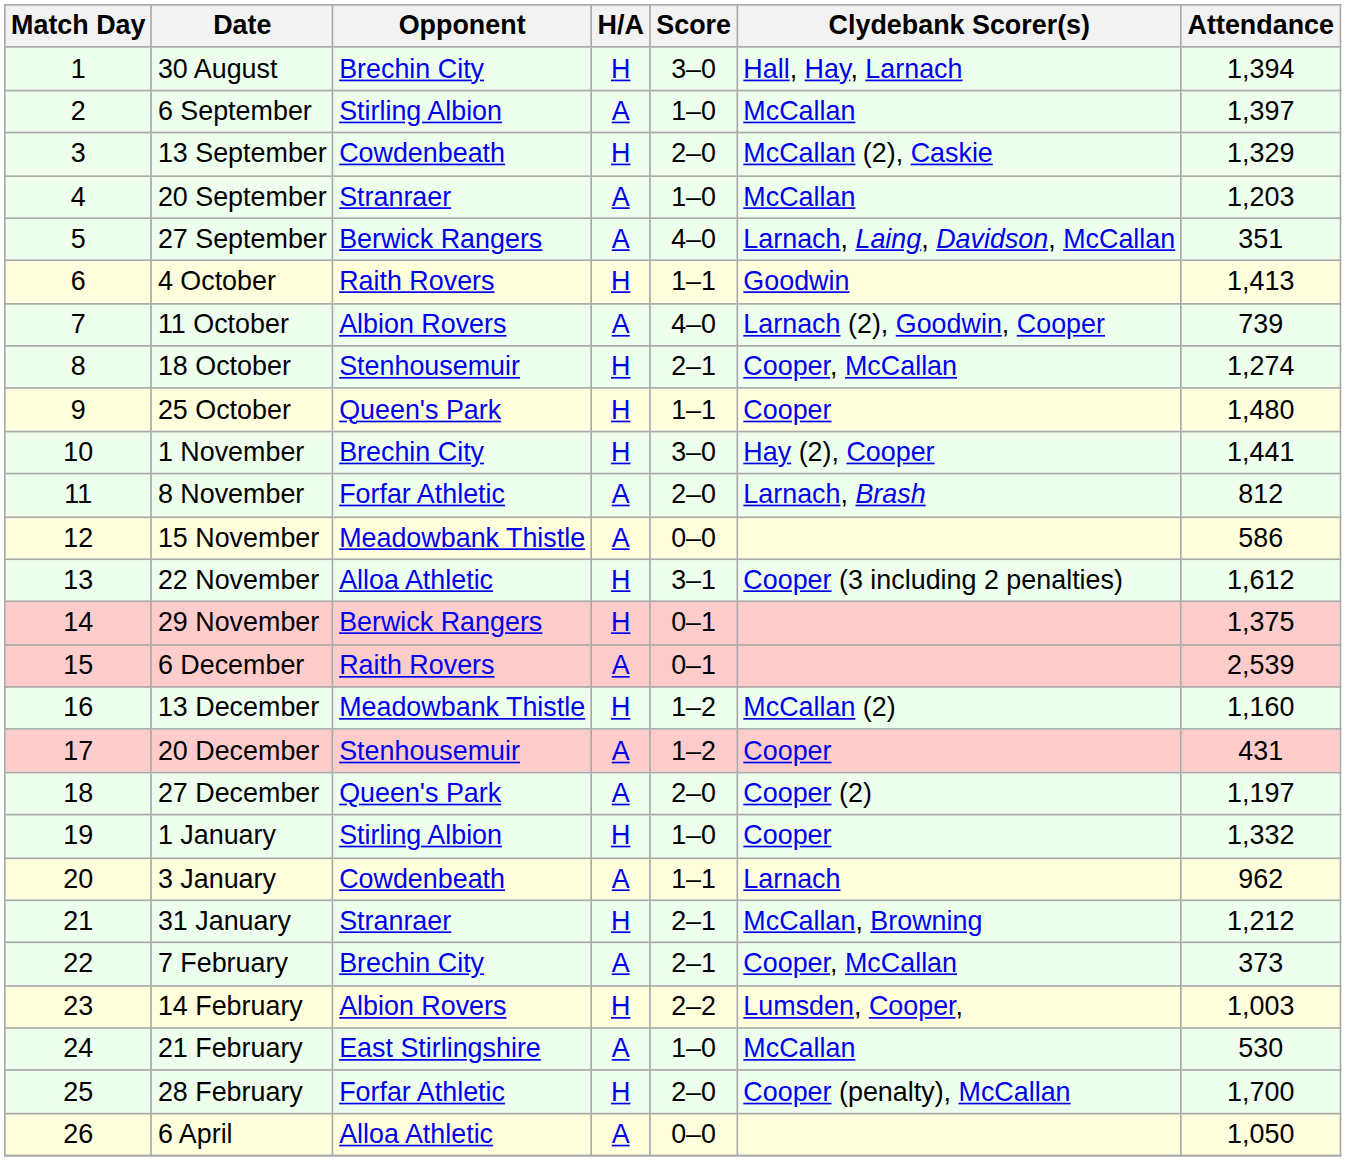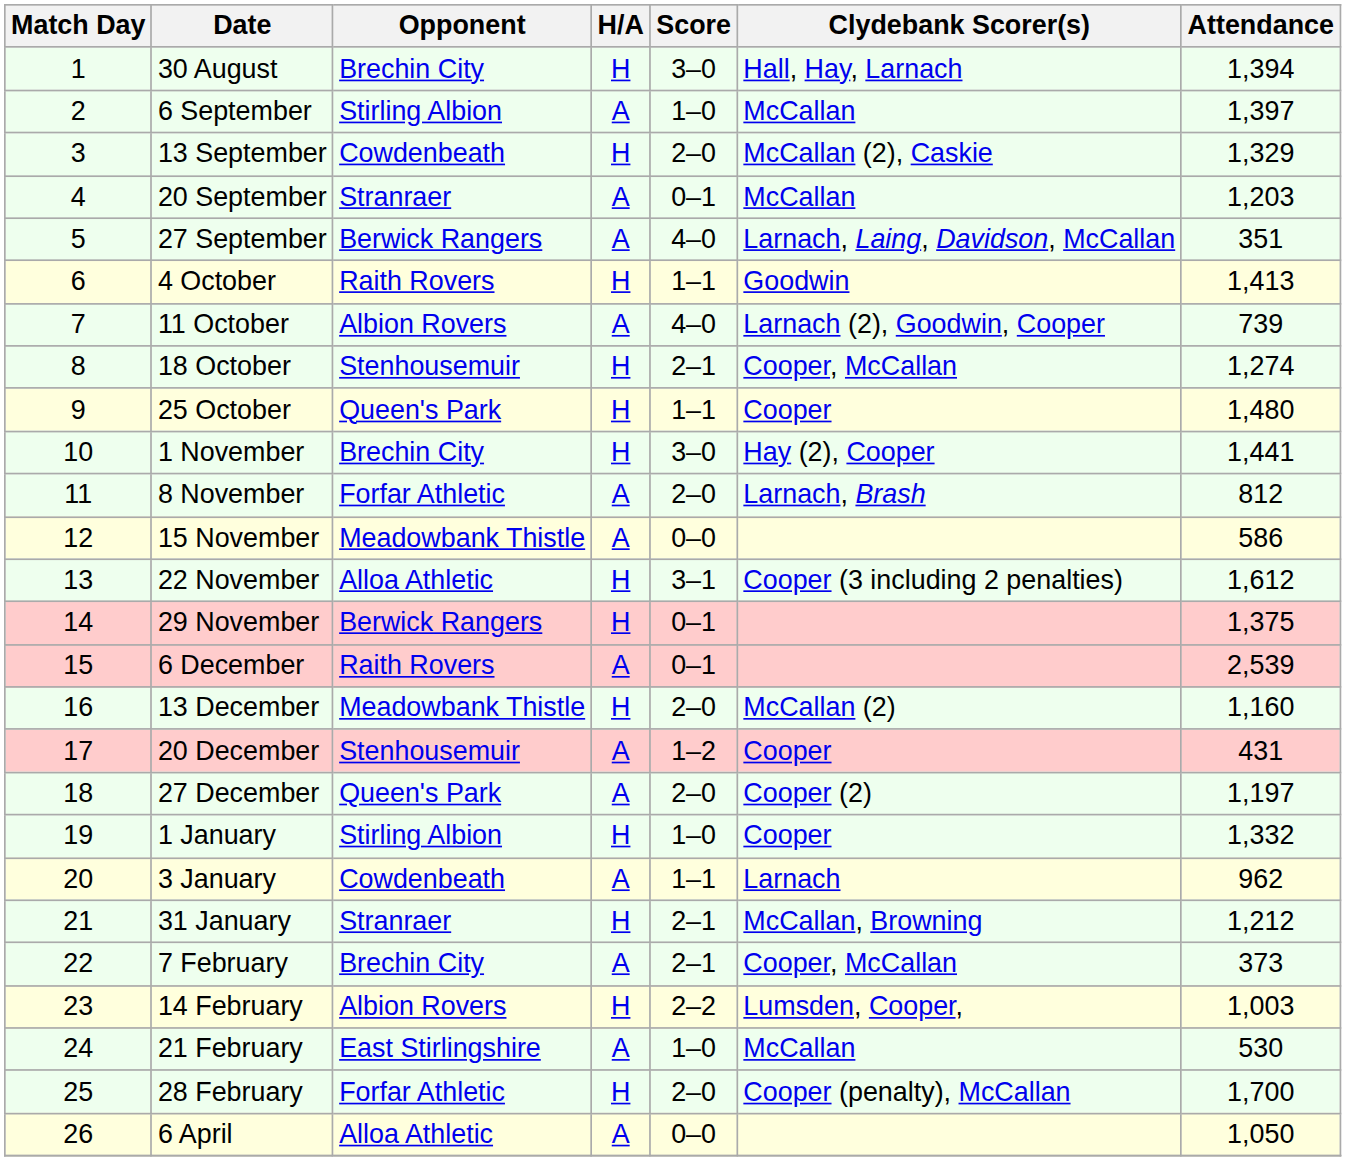 <table class="wikitable" style="text-align:center">
 <tr>
 <th>Match Day</th>
 <th>Date</th>
 <th>Opponent</th>
 <th>H/A</th>
 <th>Score</th>
 <th>Clydebank Scorer(s)</th>
 <th>Attendance</th>
 </tr>
 <tr bgcolor=#EEFFEE>
 <td>1</td>
 <td align=left>30 August</td>
 <td align=left><a href='#'>Brechin City</a></td>
 <td><a href='#'>H</a></td>
 <td>3–0</td>
 <td align=left><a href='#'>Hall</a>, <a href='#'>Hay</a>, <a href='#'>Larnach</a></td>
 <td>1,394</td>
 </tr>
 <tr bgcolor=#EEFFEE>
 <td>2</td>
 <td align=left>6 September</td>
 <td align=left><a href='#'>Stirling Albion</a></td>
 <td><a href='#'>A</a></td>
 <td>1–0</td>
 <td align=left><a href='#'>McCallan</a></td>
 <td>1,397</td>
 </tr>
 <tr bgcolor=#EEFFEE>
 <td>3</td>
 <td align=left>13 September</td>
 <td align=left><a href='#'>Cowdenbeath</a></td>
 <td><a href='#'>H</a></td>
 <td>2–0</td>
 <td align=left><a href='#'>McCallan</a> (2), <a href='#'>Caskie</a></td>
 <td>1,329</td>
 </tr>
 <tr bgcolor=#EEFFEE>
 <td>4</td>
 <td align=left>20 September</td>
 <td align=left><a href='#'>Stranraer</a></td>
 <td><a href='#'>A</a></td>
-<td>1–0</td>
+<td>0–1</td>
 <td align=left><a href='#'>McCallan</a></td>
 <td>1,203</td>
 </tr>
 <tr bgcolor=#EEFFEE>
 <td>5</td>
 <td align=left>27 September</td>
 <td align=left><a href='#'>Berwick Rangers</a></td>
 <td><a href='#'>A</a></td>
 <td>4–0</td>
 <td align=left><a href='#'>Larnach</a>, <em><a href='#'>Laing</a></em>, <em><a href='#'>Davidson</a></em>, <a href='#'>McCallan</a></td>
 <td>351</td>
 </tr>
 <tr bgcolor=#FFFFDD>
 <td>6</td>
 <td align=left>4 October</td>
 <td align=left><a href='#'>Raith Rovers</a></td>
 <td><a href='#'>H</a></td>
 <td>1–1</td>
 <td align=left><a href='#'>Goodwin</a></td>
 <td>1,413</td>
 </tr>
 <tr bgcolor=#EEFFEE>
 <td>7</td>
 <td align=left>11 October</td>
 <td align=left><a href='#'>Albion Rovers</a></td>
 <td><a href='#'>A</a></td>
 <td>4–0</td>
 <td align=left><a href='#'>Larnach</a> (2), <a href='#'>Goodwin</a>, <a href='#'>Cooper</a></td>
 <td>739</td>
 </tr>
 <tr bgcolor=#EEFFEE>
 <td>8</td>
 <td align=left>18 October</td>
 <td align=left><a href='#'>Stenhousemuir</a></td>
 <td><a href='#'>H</a></td>
 <td>2–1</td>
 <td align=left><a href='#'>Cooper</a>, <a href='#'>McCallan</a></td>
 <td>1,274</td>
 </tr>
 <tr bgcolor=#FFFFDD>
 <td>9</td>
 <td align=left>25 October</td>
 <td align=left><a href='#'>Queen's Park</a></td>
 <td><a href='#'>H</a></td>
 <td>1–1</td>
 <td align=left><a href='#'>Cooper</a></td>
 <td>1,480</td>
 </tr>
 <tr bgcolor=#EEFFEE>
 <td>10</td>
 <td align=left>1 November</td>
 <td align=left><a href='#'>Brechin City</a></td>
 <td><a href='#'>H</a></td>
 <td>3–0</td>
 <td align=left><a href='#'>Hay</a> (2), <a href='#'>Cooper</a></td>
 <td>1,441</td>
 </tr>
 <tr bgcolor=#EEFFEE>
 <td>11</td>
 <td align=left>8 November</td>
 <td align=left><a href='#'>Forfar Athletic</a></td>
 <td><a href='#'>A</a></td>
 <td>2–0</td>
 <td align=left><a href='#'>Larnach</a>, <em><a href='#'>Brash</a></em></td>
 <td>812</td>
 </tr>
 <tr bgcolor=#FFFFDD>
 <td>12</td>
 <td align=left>15 November</td>
 <td align=left><a href='#'>Meadowbank Thistle</a></td>
 <td><a href='#'>A</a></td>
 <td>0–0</td>
 <td align=left></td>
 <td>586</td>
 </tr>
 <tr bgcolor=#EEFFEE>
 <td>13</td>
 <td align=left>22 November</td>
 <td align=left><a href='#'>Alloa Athletic</a></td>
 <td><a href='#'>H</a></td>
 <td>3–1</td>
 <td align=left><a href='#'>Cooper</a> (3 including 2 penalties)</td>
 <td>1,612</td>
 </tr>
 <tr bgcolor=#FFCCCC>
 <td>14</td>
 <td align=left>29 November</td>
 <td align=left><a href='#'>Berwick Rangers</a></td>
 <td><a href='#'>H</a></td>
 <td>0–1</td>
 <td align=left></td>
 <td>1,375</td>
 </tr>
 <tr bgcolor=#FFCCCC>
 <td>15</td>
 <td align=left>6 December</td>
 <td align=left><a href='#'>Raith Rovers</a></td>
 <td><a href='#'>A</a></td>
 <td>0–1</td>
 <td align=left></td>
 <td>2,539</td>
 </tr>
 <tr bgcolor=#EEFFEE>
 <td>16</td>
 <td align=left>13 December</td>
 <td align=left><a href='#'>Meadowbank Thistle</a></td>
 <td><a href='#'>H</a></td>
-<td>1–2</td>
+<td>2–0</td>
 <td align=left><a href='#'>McCallan</a> (2)</td>
 <td>1,160</td>
 </tr>
 <tr bgcolor=#FFCCCC>
 <td>17</td>
 <td align=left>20 December</td>
 <td align=left><a href='#'>Stenhousemuir</a></td>
 <td><a href='#'>A</a></td>
 <td>1–2</td>
 <td align=left><a href='#'>Cooper</a></td>
 <td>431</td>
 </tr>
 <tr bgcolor=#EEFFEE>
 <td>18</td>
 <td align=left>27 December</td>
 <td align=left><a href='#'>Queen's Park</a></td>
 <td><a href='#'>A</a></td>
 <td>2–0</td>
 <td align=left><a href='#'>Cooper</a> (2)</td>
 <td>1,197</td>
 </tr>
 <tr bgcolor=#EEFFEE>
 <td>19</td>
 <td align=left>1 January</td>
 <td align=left><a href='#'>Stirling Albion</a></td>
 <td><a href='#'>H</a></td>
 <td>1–0</td>
 <td align=left><a href='#'>Cooper</a></td>
 <td>1,332</td>
 </tr>
 <tr bgcolor=#FFFFDD>
 <td>20</td>
 <td align=left>3 January</td>
 <td align=left><a href='#'>Cowdenbeath</a></td>
 <td><a href='#'>A</a></td>
 <td>1–1</td>
 <td align=left><a href='#'>Larnach</a></td>
 <td>962</td>
 </tr>
 <tr bgcolor=#EEFFEE>
 <td>21</td>
 <td align=left>31 January</td>
 <td align=left><a href='#'>Stranraer</a></td>
 <td><a href='#'>H</a></td>
 <td>2–1</td>
 <td align=left><a href='#'>McCallan</a>, <a href='#'>Browning</a></td>
 <td>1,212</td>
 </tr>
 <tr bgcolor=#EEFFEE>
 <td>22</td>
 <td align=left>7 February</td>
 <td align=left><a href='#'>Brechin City</a></td>
 <td><a href='#'>A</a></td>
 <td>2–1</td>
 <td align=left><a href='#'>Cooper</a>, <a href='#'>McCallan</a></td>
 <td>373</td>
 </tr>
 <tr bgcolor=#FFFFDD>
 <td>23</td>
 <td align=left>14 February</td>
 <td align=left><a href='#'>Albion Rovers</a></td>
 <td><a href='#'>H</a></td>
 <td>2–2</td>
 <td align=left><a href='#'>Lumsden</a>, <a href='#'>Cooper</a>,</td>
 <td>1,003</td>
 </tr>
 <tr bgcolor=#EEFFEE>
 <td>24</td>
 <td align=left>21 February</td>
 <td align=left><a href='#'>East Stirlingshire</a></td>
 <td><a href='#'>A</a></td>
 <td>1–0</td>
 <td align=left><a href='#'>McCallan</a></td>
 <td>530</td>
 </tr>
 <tr bgcolor=#EEFFEE>
 <td>25</td>
 <td align=left>28 February</td>
 <td align=left><a href='#'>Forfar Athletic</a></td>
 <td><a href='#'>H</a></td>
 <td>2–0</td>
 <td align=left><a href='#'>Cooper</a> (penalty), <a href='#'>McCallan</a></td>
 <td>1,700</td>
 </tr>
 <tr bgcolor=#FFFFDD>
 <td>26</td>
 <td align=left>6 April</td>
 <td align=left><a href='#'>Alloa Athletic</a></td>
 <td><a href='#'>A</a></td>
 <td>0–0</td>
 <td align=left></td>
 <td>1,050</td>
 </tr>
 <tr>
 </tr>
 </table>
